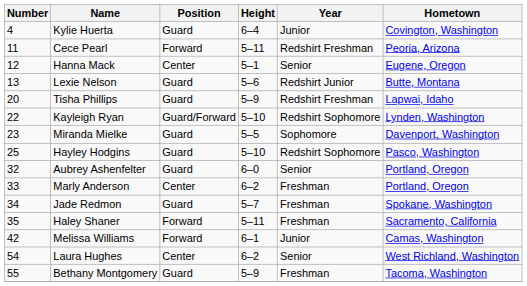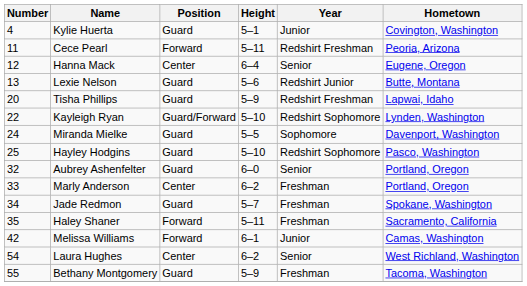 <table class="wikitable" style="font-size: 95%;">
 <tr>
 <th>Number</th>
 <th>Name</th>
 <th>Position</th>
 <th>Height</th>
 <th>Year</th>
 <th>Hometown</th>
 </tr>
 <tr>
 <td>4</td>
 <td>Kylie Huerta</td>
 <td>Guard</td>
-<td>6–4</td>
+<td>5–1</td>
 <td>Junior</td>
 <td><a href='#'>Covington, Washington</a></td>
 </tr>
 <tr>
 <td>11</td>
 <td>Cece Pearl</td>
 <td>Forward</td>
 <td>5–11</td>
 <td>Redshirt Freshman</td>
 <td><a href='#'>Peoria, Arizona</a></td>
 </tr>
 <tr>
 <td>12</td>
 <td>Hanna Mack</td>
 <td>Center</td>
-<td>5–1</td>
+<td>6–4</td>
 <td>Senior</td>
 <td><a href='#'>Eugene, Oregon</a></td>
 </tr>
 <tr>
 <td>13</td>
 <td>Lexie Nelson</td>
 <td>Guard</td>
 <td>5–6</td>
 <td>Redshirt Junior</td>
 <td><a href='#'>Butte, Montana</a></td>
 </tr>
 <tr>
 <td>20</td>
 <td>Tisha Phillips</td>
 <td>Guard</td>
 <td>5–9</td>
 <td>Redshirt Freshman</td>
 <td><a href='#'>Lapwai, Idaho</a></td>
 </tr>
 <tr>
 <td>22</td>
 <td>Kayleigh Ryan</td>
 <td>Guard/Forward</td>
 <td>5–10</td>
 <td>Redshirt Sophomore</td>
 <td><a href='#'>Lynden, Washington</a></td>
 </tr>
 <tr>
-<td>23</td>
+<td>24</td>
 <td>Miranda Mielke</td>
 <td>Guard</td>
 <td>5–5</td>
 <td>Sophomore</td>
 <td><a href='#'>Davenport, Washington</a></td>
 </tr>
 <tr>
 <td>25</td>
 <td>Hayley Hodgins</td>
 <td>Guard</td>
 <td>5–10</td>
 <td>Redshirt Sophomore</td>
 <td><a href='#'>Pasco, Washington</a></td>
 </tr>
 <tr>
 <td>32</td>
 <td>Aubrey Ashenfelter</td>
 <td>Guard</td>
 <td>6–0</td>
 <td>Senior</td>
 <td><a href='#'>Portland, Oregon</a></td>
 </tr>
 <tr>
 <td>33</td>
 <td>Marly Anderson</td>
 <td>Center</td>
 <td>6–2</td>
 <td>Freshman</td>
 <td><a href='#'>Portland, Oregon</a></td>
 </tr>
 <tr>
 <td>34</td>
 <td>Jade Redmon</td>
 <td>Guard</td>
 <td>5–7</td>
 <td>Freshman</td>
 <td><a href='#'>Spokane, Washington</a></td>
 </tr>
 <tr>
 <td>35</td>
 <td>Haley Shaner</td>
 <td>Forward</td>
 <td>5–11</td>
 <td>Freshman</td>
 <td><a href='#'>Sacramento, California</a></td>
 </tr>
 <tr>
 <td>42</td>
 <td>Melissa Williams</td>
 <td>Forward</td>
 <td>6–1</td>
 <td>Junior</td>
 <td><a href='#'>Camas, Washington</a></td>
 </tr>
 <tr>
 <td>54</td>
 <td>Laura Hughes</td>
 <td>Center</td>
 <td>6–2</td>
 <td>Senior</td>
 <td><a href='#'>West Richland, Washington</a></td>
 </tr>
 <tr>
 <td>55</td>
 <td>Bethany Montgomery</td>
 <td>Guard</td>
 <td>5–9</td>
 <td>Freshman</td>
 <td><a href='#'>Tacoma, Washington</a></td>
 </tr>
 <tr>
 </tr>
 </table>
